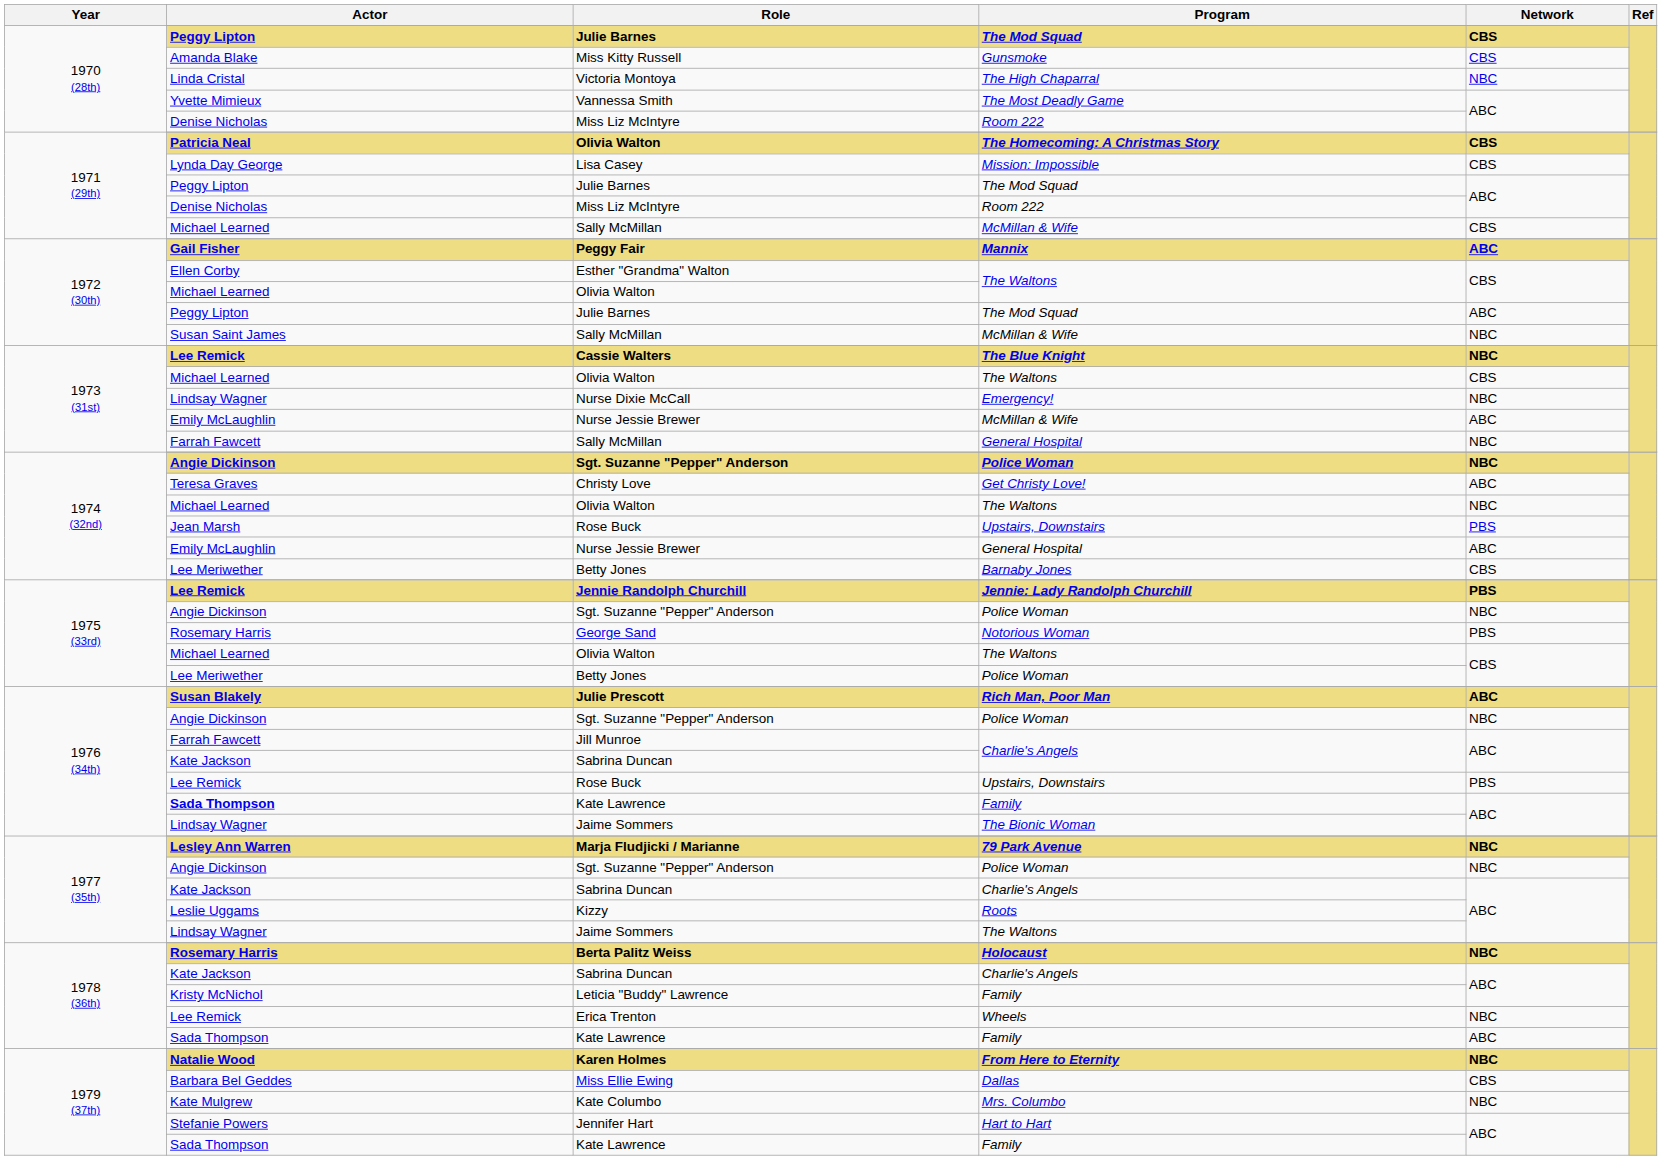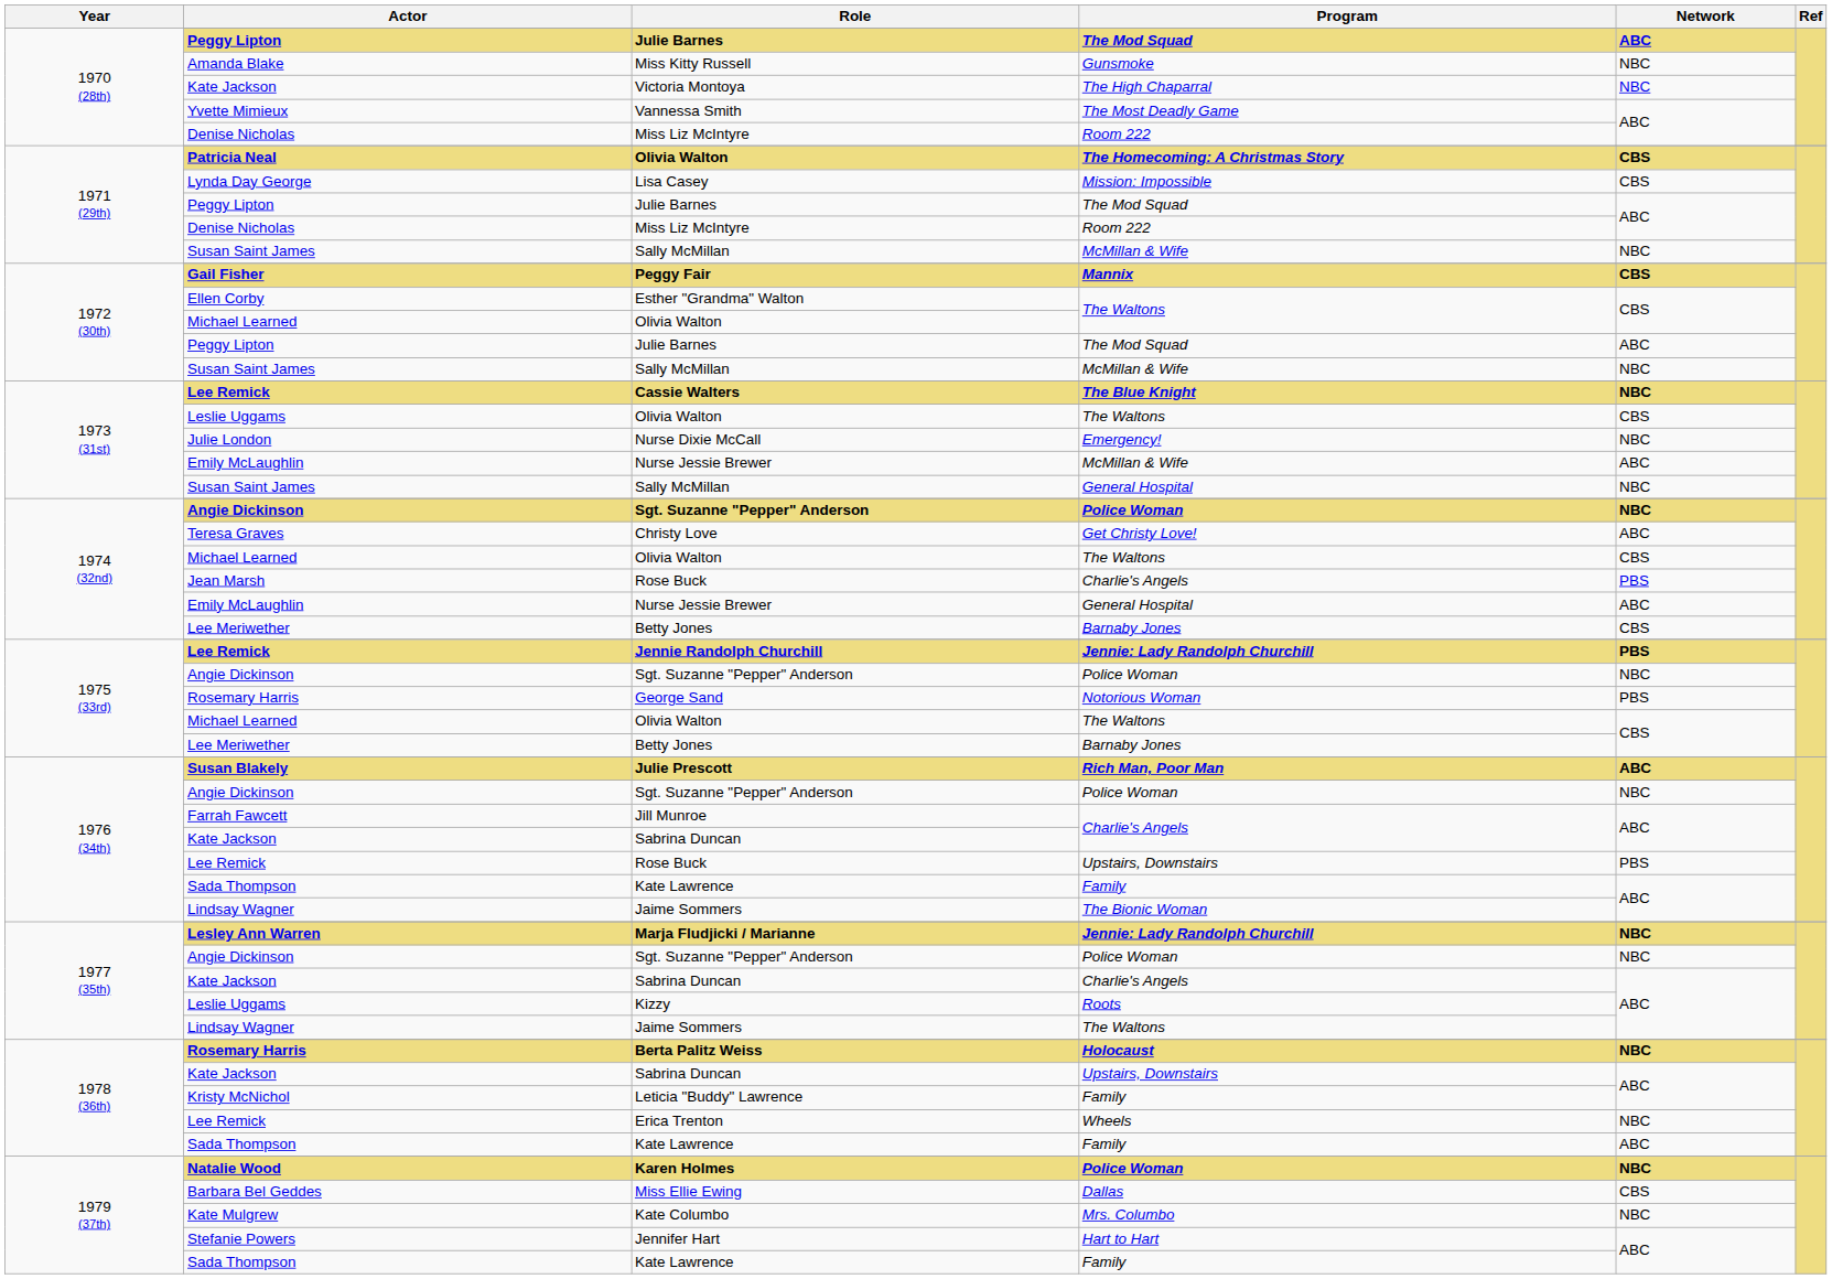 <table class="wikitable">
 <tr>
 <th style="width:10%;">Year</th>
 <th style="width:25%;">Actor</th>
 <th style="width:25%;">Role</th>
 <th style="width:30%;">Program</th>
 <th style="width:10%;">Network</th>
 <th style="width:5%;">Ref</th>
 </tr>
 <tr>
 <td rowspan="6" style="text-align:center;">1970 <br><small><a href='#'>(28th)</a></small></td>
 </tr>
 <tr style="background:#EEDD82;">
 <td><strong><a href='#'>Peggy Lipton</a> </strong></td>
 <td><strong>Julie Barnes</strong></td>
 <td><strong><em><a href='#'>The Mod Squad</a></em></strong></td>
-<td><strong>CBS</strong></td>
+<td><strong><a href='#'>ABC</a></strong></td>
 <td rowspan="5"></td>
 </tr>
 <tr>
 <td><a href='#'>Amanda Blake</a></td>
 <td>Miss Kitty Russell</td>
 <td><em><a href='#'>Gunsmoke</a></em></td>
-<td><a href='#'>CBS</a></td>
+<td>NBC</td>
 </tr>
 <tr>
-<td><a href='#'>Linda Cristal</a></td>
+<td><a href='#'>Kate Jackson</a></td>
 <td>Victoria Montoya</td>
 <td><em><a href='#'>The High Chaparral</a></em></td>
 <td><a href='#'>NBC</a></td>
 </tr>
 <tr>
 <td><a href='#'>Yvette Mimieux</a></td>
 <td>Vannessa Smith</td>
 <td><em><a href='#'>The Most Deadly Game</a></em></td>
 <td rowspan="2">ABC</td>
 </tr>
 <tr>
 <td><a href='#'>Denise Nicholas</a></td>
 <td>Miss Liz McIntyre</td>
 <td><em><a href='#'>Room 222</a></em></td>
 </tr>
 <tr>
 <td rowspan="6" style="text-align:center;">1971 <br><small><a href='#'>(29th)</a></small></td>
 </tr>
 <tr style="background:#EEDD82;">
 <td><strong><a href='#'>Patricia Neal</a> </strong></td>
 <td><strong>Olivia Walton</strong></td>
 <td><strong><em><a href='#'>The Homecoming: A Christmas Story</a></em></strong></td>
 <td><strong>CBS</strong></td>
 <td rowspan="5"></td>
 </tr>
 <tr>
 <td><a href='#'>Lynda Day George</a></td>
 <td>Lisa Casey</td>
 <td><em><a href='#'>Mission: Impossible</a></em></td>
 <td>CBS</td>
 </tr>
 <tr>
 <td><a href='#'>Peggy Lipton</a></td>
 <td>Julie Barnes</td>
 <td><em>The Mod Squad</em></td>
 <td rowspan="2">ABC</td>
 </tr>
 <tr>
 <td><a href='#'>Denise Nicholas</a></td>
 <td>Miss Liz McIntyre</td>
 <td><em>Room 222</em></td>
 </tr>
 <tr>
-<td><a href='#'>Michael Learned</a></td>
+<td><a href='#'>Susan Saint James</a></td>
 <td>Sally McMillan</td>
 <td><em><a href='#'>McMillan & Wife</a></em></td>
-<td>CBS</td>
+<td>NBC</td>
 </tr>
 <tr>
 <td rowspan="6" style="text-align:center;">1972 <br><small><a href='#'>(30th)</a></small></td>
 </tr>
 <tr style="background:#EEDD82;">
 <td><strong><a href='#'>Gail Fisher</a> </strong></td>
 <td><strong>Peggy Fair</strong></td>
 <td><strong><em><a href='#'>Mannix</a></em></strong></td>
-<td><strong><a href='#'>ABC</a></strong></td>
+<td><strong>CBS</strong></td>
 <td rowspan="5"></td>
 </tr>
 <tr>
 <td><a href='#'>Ellen Corby</a></td>
 <td>Esther "Grandma" Walton</td>
 <td rowspan="2"><em><a href='#'>The Waltons</a></em></td>
 <td rowspan="2">CBS</td>
 </tr>
 <tr>
 <td><a href='#'>Michael Learned</a></td>
 <td>Olivia Walton</td>
 </tr>
 <tr>
 <td><a href='#'>Peggy Lipton</a></td>
 <td>Julie Barnes</td>
 <td><em>The Mod Squad</em></td>
 <td>ABC</td>
 </tr>
 <tr>
 <td><a href='#'>Susan Saint James</a></td>
 <td>Sally McMillan</td>
 <td><em>McMillan & Wife</em></td>
 <td>NBC</td>
 </tr>
 <tr>
 <td rowspan="6" style="text-align:center;">1973 <br><small><a href='#'>(31st)</a></small></td>
 </tr>
 <tr style="background:#EEDD82;">
 <td><strong><a href='#'>Lee Remick</a> </strong></td>
 <td><strong>Cassie Walters</strong></td>
 <td><strong><em><a href='#'>The Blue Knight</a></em></strong></td>
 <td><strong>NBC</strong></td>
 <td rowspan="5"></td>
 </tr>
 <tr>
-<td><a href='#'>Michael Learned</a></td>
+<td><a href='#'>Leslie Uggams</a></td>
 <td>Olivia Walton</td>
 <td><em>The Waltons</em></td>
 <td>CBS</td>
 </tr>
 <tr>
-<td><a href='#'>Lindsay Wagner</a></td>
+<td><a href='#'>Julie London</a></td>
 <td>Nurse Dixie McCall</td>
 <td><em><a href='#'>Emergency!</a></em></td>
 <td>NBC</td>
 </tr>
 <tr>
 <td><a href='#'>Emily McLaughlin</a></td>
 <td>Nurse Jessie Brewer</td>
 <td><em>McMillan & Wife</em></td>
 <td>ABC</td>
 </tr>
 <tr>
-<td><a href='#'>Farrah Fawcett</a></td>
+<td><a href='#'>Susan Saint James</a></td>
 <td>Sally McMillan</td>
 <td><em><a href='#'>General Hospital</a></em></td>
 <td>NBC</td>
 </tr>
 <tr>
 <td rowspan="7" style="text-align:center;">1974 <br><small><a href='#'>(32nd)</a></small></td>
 </tr>
 <tr style="background:#EEDD82;">
 <td><strong><a href='#'>Angie Dickinson</a> </strong></td>
 <td><strong>Sgt. Suzanne "Pepper" Anderson</strong></td>
 <td><strong><em><a href='#'>Police Woman</a></em></strong></td>
 <td><strong>NBC</strong></td>
 <td rowspan="6"></td>
 </tr>
 <tr>
 <td><a href='#'>Teresa Graves</a></td>
 <td>Christy Love</td>
 <td><em><a href='#'>Get Christy Love!</a></em></td>
 <td>ABC</td>
 </tr>
 <tr>
 <td><a href='#'>Michael Learned</a></td>
 <td>Olivia Walton</td>
 <td><em>The Waltons</em></td>
-<td>NBC</td>
+<td>CBS</td>
 </tr>
 <tr>
 <td><a href='#'>Jean Marsh</a></td>
 <td>Rose Buck</td>
-<td><em><a href='#'>Upstairs, Downstairs</a></em></td>
+<td><em>Charlie's Angels</em></td>
 <td><a href='#'>PBS</a></td>
 </tr>
 <tr>
 <td><a href='#'>Emily McLaughlin</a></td>
 <td>Nurse Jessie Brewer</td>
 <td><em>General Hospital</em></td>
 <td>ABC</td>
 </tr>
 <tr>
 <td><a href='#'>Lee Meriwether</a></td>
 <td>Betty Jones</td>
 <td><em><a href='#'>Barnaby Jones</a></em></td>
 <td>CBS</td>
 </tr>
 <tr>
 <td rowspan="6" style="text-align:center;">1975 <br><small><a href='#'>(33rd)</a></small></td>
 </tr>
 <tr style="background:#EEDD82;">
 <td><strong><a href='#'>Lee Remick</a> </strong></td>
 <td><strong><a href='#'>Jennie Randolph Churchill</a></strong></td>
 <td><strong><em><a href='#'>Jennie: Lady Randolph Churchill</a></em></strong></td>
 <td><strong>PBS</strong></td>
 <td rowspan="5"></td>
 </tr>
 <tr>
 <td><a href='#'>Angie Dickinson</a></td>
 <td>Sgt. Suzanne "Pepper" Anderson</td>
 <td><em>Police Woman</em></td>
 <td>NBC</td>
 </tr>
 <tr>
 <td><a href='#'>Rosemary Harris</a></td>
 <td><a href='#'>George Sand</a></td>
 <td><em><a href='#'>Notorious Woman</a></em></td>
 <td>PBS</td>
 </tr>
 <tr>
 <td><a href='#'>Michael Learned</a></td>
 <td>Olivia Walton</td>
 <td><em>The Waltons</em></td>
 <td rowspan="2">CBS</td>
 </tr>
 <tr>
 <td><a href='#'>Lee Meriwether</a></td>
 <td>Betty Jones</td>
-<td><em>Police Woman</em></td>
+<td><em>Barnaby Jones</em></td>
 </tr>
 <tr>
 <td rowspan="8" style="text-align:center;">1976 <br><small><a href='#'>(34th)</a></small></td>
 </tr>
 <tr style="background:#EEDD82;">
 <td><strong><a href='#'>Susan Blakely</a> </strong></td>
 <td><strong>Julie Prescott</strong></td>
 <td><strong><em><a href='#'>Rich Man, Poor Man</a></em></strong></td>
 <td><strong>ABC</strong></td>
 <td rowspan="7"></td>
 </tr>
 <tr>
 <td><a href='#'>Angie Dickinson</a></td>
 <td>Sgt. Suzanne "Pepper" Anderson</td>
 <td><em>Police Woman</em></td>
 <td>NBC</td>
 </tr>
 <tr>
 <td><a href='#'>Farrah Fawcett</a></td>
 <td>Jill Munroe</td>
 <td rowspan="2"><em><a href='#'>Charlie's Angels</a></em></td>
 <td rowspan="2">ABC</td>
 </tr>
 <tr>
 <td><a href='#'>Kate Jackson</a></td>
 <td>Sabrina Duncan</td>
 </tr>
 <tr>
 <td><a href='#'>Lee Remick</a></td>
 <td>Rose Buck</td>
 <td><em>Upstairs, Downstairs</em></td>
 <td>PBS</td>
 </tr>
 <tr>
-<td><strong><a href='#'>Sada Thompson</a></strong></td>
+<td><a href='#'>Sada Thompson</a></td>
 <td>Kate Lawrence</td>
 <td><em><a href='#'>Family</a></em></td>
 <td rowspan="2">ABC</td>
 </tr>
 <tr>
 <td><a href='#'>Lindsay Wagner</a></td>
 <td>Jaime Sommers</td>
 <td><em><a href='#'>The Bionic Woman</a></em></td>
 </tr>
 <tr>
 <td rowspan="6" style="text-align:center;">1977 <br><small><a href='#'>(35th)</a></small></td>
 </tr>
 <tr style="background:#EEDD82;">
 <td><strong><a href='#'>Lesley Ann Warren</a> </strong></td>
 <td><strong>Marja Fludjicki / Marianne</strong></td>
-<td><strong><em><a href='#'>79 Park Avenue</a></em></strong></td>
+<td><strong><em><a href='#'>Jennie: Lady Randolph Churchill</a></em></strong></td>
 <td><strong>NBC</strong></td>
 <td rowspan="5"></td>
 </tr>
 <tr>
 <td><a href='#'>Angie Dickinson</a></td>
 <td>Sgt. Suzanne "Pepper" Anderson</td>
 <td><em>Police Woman</em></td>
 <td>NBC</td>
 </tr>
 <tr>
 <td><a href='#'>Kate Jackson</a></td>
 <td>Sabrina Duncan</td>
 <td><em>Charlie's Angels</em></td>
 <td rowspan="3">ABC</td>
 </tr>
 <tr>
 <td><a href='#'>Leslie Uggams</a></td>
 <td>Kizzy</td>
 <td><em><a href='#'>Roots</a></em></td>
 </tr>
 <tr>
 <td><a href='#'>Lindsay Wagner</a></td>
 <td>Jaime Sommers</td>
 <td><em>The Waltons</em></td>
 </tr>
 <tr>
 <td rowspan="6" style="text-align:center;">1978 <br><small><a href='#'>(36th)</a></small></td>
 </tr>
 <tr style="background:#EEDD82;">
 <td><strong><a href='#'>Rosemary Harris</a></strong></td>
 <td><strong>Berta Palitz Weiss</strong></td>
 <td><strong><em><a href='#'>Holocaust</a></em></strong></td>
 <td><strong>NBC</strong></td>
 <td rowspan="5"></td>
 </tr>
 <tr>
 <td><a href='#'>Kate Jackson</a></td>
 <td>Sabrina Duncan</td>
-<td><em>Charlie's Angels</em></td>
+<td><em><a href='#'>Upstairs, Downstairs</a></em></td>
 <td rowspan="2">ABC</td>
 </tr>
 <tr>
 <td><a href='#'>Kristy McNichol</a></td>
 <td>Leticia "Buddy" Lawrence</td>
 <td><em>Family</em></td>
 </tr>
 <tr>
 <td><a href='#'>Lee Remick</a></td>
 <td>Erica Trenton</td>
 <td><em>Wheels</em></td>
 <td>NBC</td>
 </tr>
 <tr>
 <td><a href='#'>Sada Thompson</a></td>
 <td>Kate Lawrence</td>
 <td><em>Family</em></td>
 <td>ABC</td>
 </tr>
 <tr>
 <td rowspan="6" style="text-align:center;">1979 <br><small><a href='#'>(37th)</a></small></td>
 </tr>
 <tr style="background:#EEDD82;">
 <td><strong><a href='#'>Natalie Wood</a> </strong></td>
 <td><strong>Karen Holmes</strong></td>
-<td><strong><em><a href='#'>From Here to Eternity</a></em></strong></td>
+<td><strong><em><a href='#'>Police Woman</a></em></strong></td>
 <td><strong>NBC</strong></td>
 <td rowspan="5"></td>
 </tr>
 <tr>
 <td><a href='#'>Barbara Bel Geddes</a></td>
 <td><a href='#'>Miss Ellie Ewing</a></td>
 <td><em><a href='#'>Dallas</a></em></td>
 <td>CBS</td>
 </tr>
 <tr>
 <td><a href='#'>Kate Mulgrew</a></td>
 <td>Kate Columbo</td>
 <td><em><a href='#'>Mrs. Columbo</a></em></td>
 <td>NBC</td>
 </tr>
 <tr>
 <td><a href='#'>Stefanie Powers</a></td>
 <td>Jennifer Hart</td>
 <td><em><a href='#'>Hart to Hart</a></em></td>
 <td rowspan="2">ABC</td>
 </tr>
 <tr>
 <td><a href='#'>Sada Thompson</a></td>
 <td>Kate Lawrence</td>
 <td><em>Family</em></td>
 </tr>
 </table>
